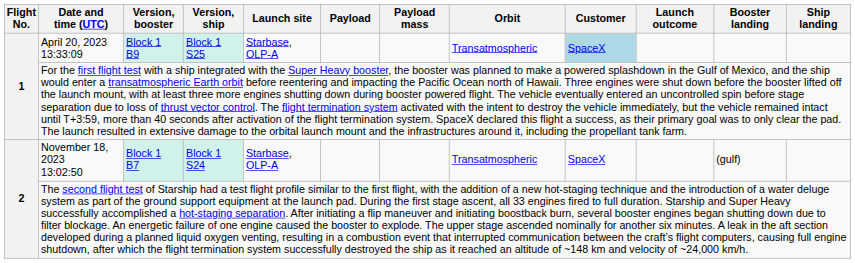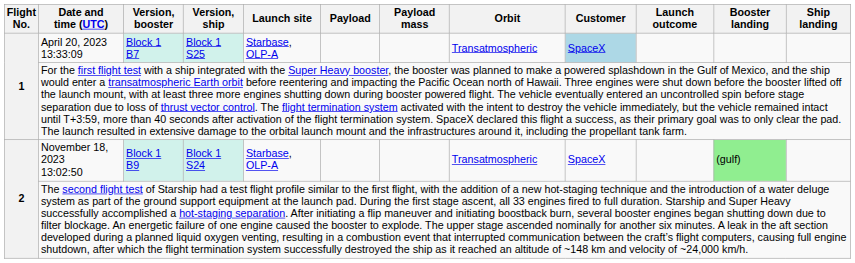 <table class="wikitable plainrowheaders sticky-header" id="2023" style="width: 100%;">
 <tr>
 <th>Flight<br>No.</th>
 <th scope="col">Date and<br>time (<a href='#'>UTC</a>)</th>
 <th scope="col">Version,<br>booster</th>
 <th scope="col">Version,<br>ship</th>
 <th scope="col">Launch site</th>
 <th scope="col">Payload</th>
 <th scope="col">Payload mass</th>
 <th scope="col">Orbit</th>
 <th scope="col">Customer</th>
 <th scope="col">Launch outcome</th>
 <th scope="col">Booster landing</th>
 <th scope="col">Ship landing</th>
 </tr>
 <tr>
 <th rowspan=2>1</th>
 <td>April 20, 2023<br>13:33:09</td>
-<td style="background:#D1F2EB"><a href='#'>Block 1</a><br><a href='#'>B9</a></td>
+<td style="background:#D1F2EB"><a href='#'>Block 1</a><br><a href='#'>B7</a></td>
 <td style="background:#D1F2EB"><a href='#'>Block 1</a><br><a href='#'>S25</a></td>
 <td><a href='#'>Starbase</a>, <a href='#'>OLP-A</a></td>
 <td></td>
 <td></td>
 <td><a href='#'>Transatmospheric</a></td>
 <td style="background: lightblue;"><a href='#'>SpaceX</a></td>
 <td></td>
 <td></td>
 <td></td>
 </tr>
 <tr>
 <td colspan=11>For the <a href='#'>first flight test</a> with a ship integrated with the <a href='#'>Super Heavy booster</a>, the booster was planned to make a powered splashdown in the Gulf of Mexico, and the ship would enter a <a href='#'>transatmospheric Earth orbit</a> before reentering and impacting the Pacific Ocean north of Hawaii. Three engines were shut down before the booster lifted off the launch mount, with at least three more engines shutting down during booster powered flight. The vehicle eventually entered an uncontrolled spin before stage separation due to loss of <a href='#'>thrust vector control</a>. The <a href='#'>flight termination system</a> activated with the intent to destroy the vehicle immediately, but the vehicle remained intact until T+3:59, more than 40 seconds after activation of the flight termination system. SpaceX declared this flight a success, as their primary goal was to only clear the pad. The launch resulted in extensive damage to the orbital launch mount and the infrastructures around it, including the propellant tank farm.</td>
 </tr>
 <tr>
 <th rowspan=2>2</th>
 <td>November 18, 2023<br>13:02:50</td>
-<td style="background:#D1F2EB"><a href='#'>Block 1</a><br><a href='#'>B7</a></td>
+<td style="background:#D1F2EB"><a href='#'>Block 1</a><br><a href='#'>B9</a></td>
 <td style="background:#D1F2EB"><a href='#'>Block 1</a><br><a href='#'>S24</a></td>
 <td><a href='#'>Starbase</a>, <a href='#'>OLP-A</a></td>
 <td></td>
 <td></td>
 <td><a href='#'>Transatmospheric</a></td>
 <td><a href='#'>SpaceX</a></td>
 <td></td>
-<td> (gulf)</td>
+<td style="background: lightgreen;"> (gulf)</td>
 <td></td>
 </tr>
 <tr>
 <td colspan=11>The <a href='#'>second flight test</a> of Starship had a test flight profile similar to the first flight, with the addition of a new hot-staging technique and the introduction of a water deluge system as part of the ground support equipment at the launch pad. During the first stage ascent, all 33 engines fired to full duration. Starship and Super Heavy successfully accomplished a <a href='#'>hot-staging separation</a>. After initiating a flip maneuver and initiating boostback burn, several booster engines began shutting down due to filter blockage. An energetic failure of one engine caused the booster to explode. The upper stage ascended nominally for another six minutes. A leak in the aft section developed during a planned liquid oxygen venting, resulting in a combustion event that interrupted communication between the craft’s flight computers, causing full engine shutdown, after which the flight termination system successfully destroyed the ship as it reached an altitude of ~148 km and velocity of ~24,000 km/h.</td>
 </tr>
 </table>
